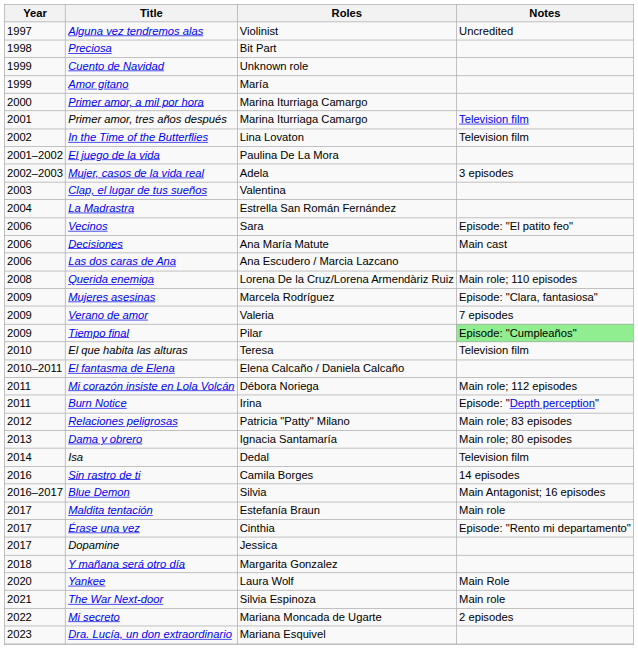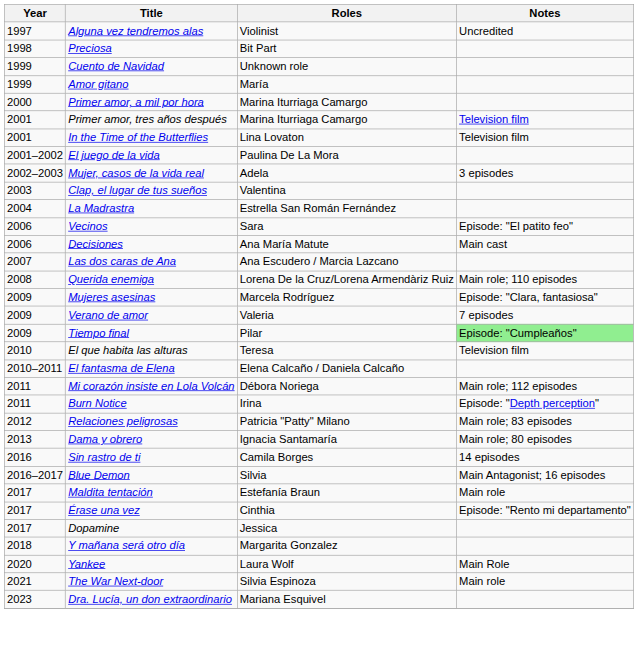 <table class="wikitable sortable">
 <tr>
 <th>Year</th>
 <th>Title</th>
 <th>Roles</th>
 <th>Notes</th>
 </tr>
 <tr>
 <td>1997</td>
 <td><em><a href='#'>Alguna vez tendremos alas</a></em></td>
 <td>Violinist</td>
 <td>Uncredited</td>
 </tr>
 <tr>
 <td>1998</td>
 <td><em><a href='#'>Preciosa</a></em></td>
 <td>Bit Part</td>
 <td></td>
 </tr>
 <tr>
 <td>1999</td>
 <td><em><a href='#'>Cuento de Navidad</a></em></td>
 <td>Unknown role</td>
 <td></td>
 </tr>
 <tr>
 <td>1999</td>
 <td><em><a href='#'>Amor gitano</a></em></td>
 <td>María</td>
 <td></td>
 </tr>
 <tr>
 <td>2000</td>
 <td><em><a href='#'>Primer amor, a mil por hora</a></em></td>
 <td>Marina Iturriaga Camargo</td>
 <td></td>
 </tr>
 <tr>
 <td>2001</td>
 <td><em>Primer amor, tres años después</em></td>
 <td>Marina Iturriaga Camargo</td>
 <td><a href='#'>Television film</a></td>
 </tr>
 <tr>
-<td>2002</td>
+<td>2001</td>
 <td><em><a href='#'>In the Time of the Butterflies</a></em></td>
 <td>Lina Lovaton</td>
 <td>Television film</td>
 </tr>
 <tr>
 <td>2001–2002</td>
 <td><em><a href='#'>El juego de la vida</a></em></td>
 <td>Paulina De La Mora</td>
 <td></td>
 </tr>
 <tr>
 <td>2002–2003</td>
 <td><em><a href='#'>Mujer, casos de la vida real</a></em></td>
 <td>Adela</td>
 <td>3 episodes</td>
 </tr>
 <tr>
 <td>2003</td>
 <td><em><a href='#'>Clap, el lugar de tus sueños</a></em></td>
 <td>Valentina</td>
 <td></td>
 </tr>
 <tr>
 <td>2004</td>
 <td><em><a href='#'>La Madrastra</a></em></td>
 <td>Estrella San Román Fernández</td>
 <td></td>
 </tr>
 <tr>
 <td>2006</td>
 <td><em><a href='#'>Vecinos</a></em></td>
 <td>Sara</td>
 <td>Episode: "El patito feo"</td>
 </tr>
 <tr>
 <td>2006</td>
 <td><em><a href='#'>Decisiones</a></em></td>
 <td>Ana María Matute</td>
 <td>Main cast</td>
 </tr>
 <tr>
-<td>2006</td>
+<td>2007</td>
 <td><em><a href='#'>Las dos caras de Ana</a></em></td>
 <td>Ana Escudero / Marcia Lazcano</td>
 <td></td>
 </tr>
 <tr>
 <td>2008</td>
 <td><em><a href='#'>Querida enemiga</a></em></td>
 <td>Lorena De la Cruz/Lorena Armendàriz Ruiz</td>
 <td>Main role; 110 episodes</td>
 </tr>
 <tr>
 <td>2009</td>
 <td><em><a href='#'>Mujeres asesinas</a></em></td>
 <td>Marcela Rodríguez</td>
 <td>Episode: "Clara, fantasiosa"</td>
 </tr>
 <tr>
 <td>2009</td>
 <td><em><a href='#'>Verano de amor</a></em></td>
 <td>Valeria</td>
 <td>7 episodes</td>
 </tr>
 <tr>
 <td>2009</td>
 <td><em><a href='#'>Tiempo final</a></em></td>
 <td>Pilar</td>
 <td style="background: lightgreen;">Episode: "Cumpleaños"</td>
 </tr>
 <tr>
 <td>2010</td>
 <td><em>El que habita las alturas</em></td>
 <td>Teresa</td>
 <td>Television film</td>
 </tr>
 <tr>
 <td>2010–2011</td>
 <td><em><a href='#'>El fantasma de Elena</a></em></td>
 <td>Elena Calcaño / Daniela Calcaño</td>
 <td></td>
 </tr>
 <tr>
 <td>2011</td>
 <td><em><a href='#'>Mi corazón insiste en Lola Volcán</a></em></td>
 <td>Débora Noriega</td>
 <td>Main role; 112 episodes</td>
 </tr>
 <tr>
 <td>2011</td>
 <td><em><a href='#'>Burn Notice</a></em></td>
 <td>Irina</td>
 <td>Episode: "<a href='#'>Depth perception</a>"</td>
 </tr>
 <tr>
 <td>2012</td>
 <td><em><a href='#'>Relaciones peligrosas</a></em></td>
 <td>Patricia "Patty" Milano</td>
 <td>Main role; 83 episodes</td>
 </tr>
 <tr>
 <td>2013</td>
 <td><em><a href='#'>Dama y obrero</a></em></td>
 <td>Ignacia Santamaría</td>
 <td>Main role; 80 episodes</td>
 </tr>
 <tr>
-<td>2014</td>
-<td><em>Isa</em></td>
-<td>Dedal</td>
-<td>Television film</td>
-</tr>
-<tr>
 <td>2016</td>
 <td><em><a href='#'>Sin rastro de ti</a></em></td>
 <td>Camila Borges</td>
 <td>14 episodes</td>
 </tr>
 <tr>
 <td>2016–2017</td>
 <td><em><a href='#'>Blue Demon</a></em></td>
 <td>Silvia</td>
 <td>Main Antagonist; 16 episodes</td>
 </tr>
 <tr>
 <td>2017</td>
 <td><em><a href='#'>Maldita tentación</a></em></td>
 <td>Estefanía Braun</td>
 <td>Main role</td>
 </tr>
 <tr>
 <td>2017</td>
 <td><em><a href='#'>Érase una vez</a></em></td>
 <td>Cinthia</td>
 <td>Episode: "Rento mi departamento"</td>
 </tr>
 <tr>
 <td>2017</td>
 <td><em>Dopamine</em></td>
 <td>Jessica</td>
 <td></td>
 </tr>
 <tr>
 <td>2018</td>
 <td><em><a href='#'>Y mañana será otro día</a></em></td>
 <td>Margarita Gonzalez</td>
 <td></td>
 </tr>
 <tr>
 <td>2020</td>
 <td><em><a href='#'>Yankee</a></em></td>
 <td>Laura Wolf</td>
 <td>Main Role</td>
 </tr>
 <tr>
 <td>2021</td>
 <td><em><a href='#'>The War Next-door</a></em></td>
 <td>Silvia Espinoza</td>
 <td>Main role</td>
 </tr>
 <tr>
-<td>2022</td>
-<td><em><a href='#'>Mi secreto</a></em></td>
-<td>Mariana Moncada de Ugarte</td>
-<td>2 episodes</td>
-</tr>
-<tr>
 <td>2023</td>
 <td><em><a href='#'>Dra. Lucía, un don extraordinario</a></em></td>
 <td>Mariana Esquivel</td>
 <td></td>
 </tr>
 <tr>
 </tr>
 </table>
